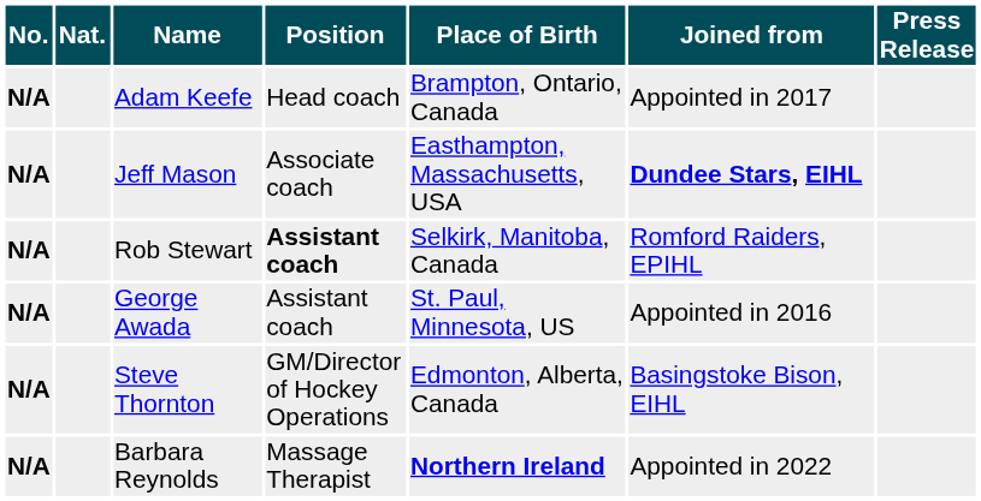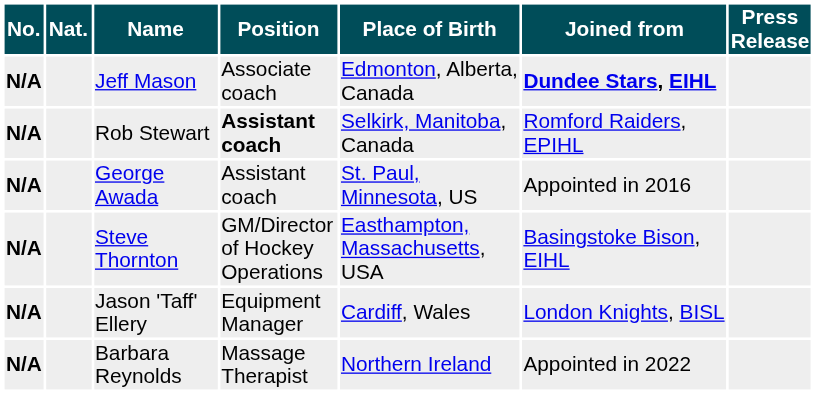 <table>
 <tr style="background:#004d59; color:white;">
 <th width=4%>No.</th>
 <th width=6%>Nat.</th>
 <th width=18%>Name</th>
 <th width=15%>Position</th>
 <th width=25%>Place of Birth</th>
 <th width=32%>Joined from</th>
 <th width=10%>Press Release</th>
 </tr>
 <tr style="background:#eee;">
 <td><strong>N/A</strong></td>
 <td></td>
-<td style="text-align:left;"><a href='#'>Adam Keefe</a></td>
-<td>Head coach</td>
-<td><a href='#'>Brampton</a>, Ontario, Canada</td>
-<td style="text-align:left;">Appointed in 2017</td>
-<td></td>
-</tr>
-<tr style="background:#eee;">
-<td><strong>N/A</strong></td>
-<td></td>
 <td style="text-align:left;"><a href='#'>Jeff Mason</a></td>
 <td>Associate coach</td>
-<td><a href='#'>Easthampton, Massachusetts</a>, USA</td>
+<td><a href='#'>Edmonton</a>, Alberta, Canada</td>
 <td style="text-align:left;"><strong><a href='#'>Dundee Stars</a>, <a href='#'>EIHL</a></strong></td>
 <td></td>
 </tr>
 <tr style="background:#eee;">
 <td><strong>N/A</strong></td>
 <td></td>
 <td style="text-align:left;">Rob Stewart</td>
 <td><strong>Assistant coach</strong></td>
 <td><a href='#'>Selkirk, Manitoba</a>, Canada</td>
 <td style="text-align:left;"><a href='#'>Romford Raiders</a>, <a href='#'>EPIHL</a></td>
 <td></td>
 </tr>
 <tr style="background:#eee;">
 <td><strong>N/A</strong></td>
 <td></td>
 <td style="text-align:left;"><a href='#'>George Awada</a></td>
 <td>Assistant coach</td>
 <td><a href='#'>St. Paul, Minnesota</a>, US</td>
 <td style="text-align:left;">Appointed in 2016</td>
 <td></td>
 </tr>
 <tr style="background:#eee;">
 <td><strong>N/A</strong></td>
 <td></td>
 <td style="text-align:left;"><a href='#'>Steve Thornton</a></td>
 <td>GM/Director of Hockey Operations</td>
-<td><a href='#'>Edmonton</a>, Alberta, Canada</td>
+<td><a href='#'>Easthampton, Massachusetts</a>, USA</td>
 <td style="text-align:left;"><a href='#'>Basingstoke Bison</a>, <a href='#'>EIHL</a></td>
+<td></td>
+</tr>
+<tr style="background:#eee;">
+<td><strong>N/A</strong></td>
+<td></td>
+<td style="text-align:left;">Jason 'Taff' Ellery</td>
+<td>Equipment Manager</td>
+<td><a href='#'>Cardiff</a>, Wales</td>
+<td style="text-align:left;"><a href='#'>London Knights</a>, <a href='#'>BISL</a></td>
 <td></td>
 </tr>
 <tr style="background:#eee;">
 <td><strong>N/A</strong></td>
 <td></td>
 <td style="text-align:left;">Barbara Reynolds</td>
 <td>Massage Therapist</td>
-<td><strong><a href='#'>Northern Ireland</a></strong></td>
+<td><a href='#'>Northern Ireland</a></td>
 <td style="text-align:left;">Appointed in 2022</td>
 <td></td>
 </tr>
 </table>
